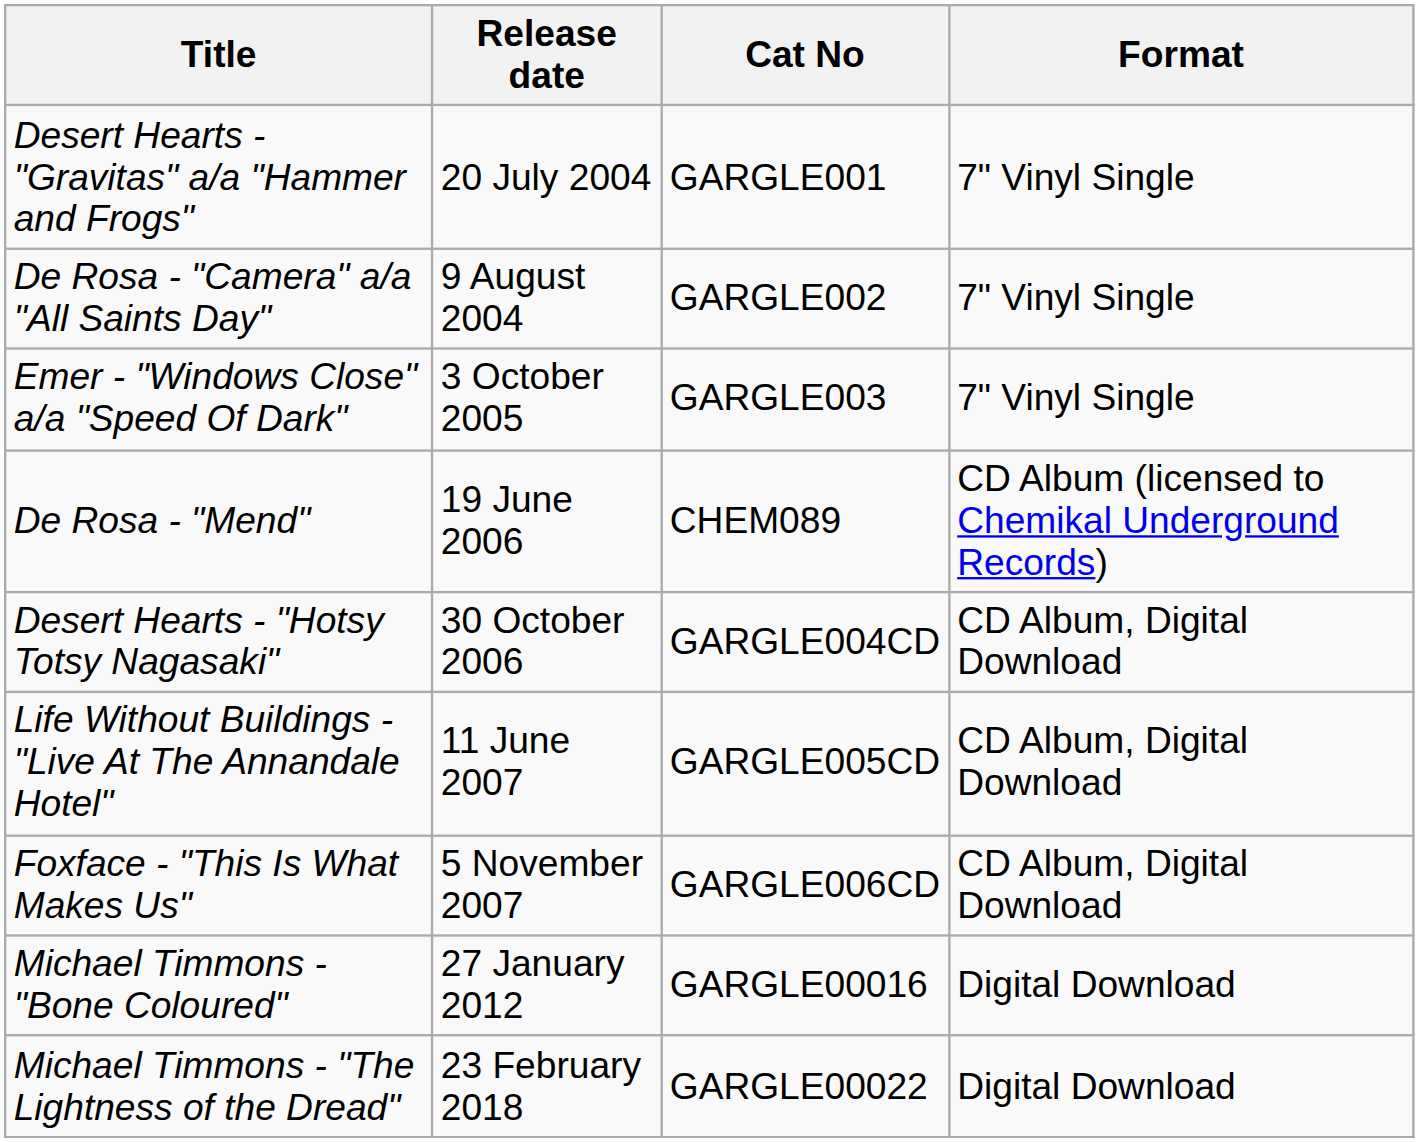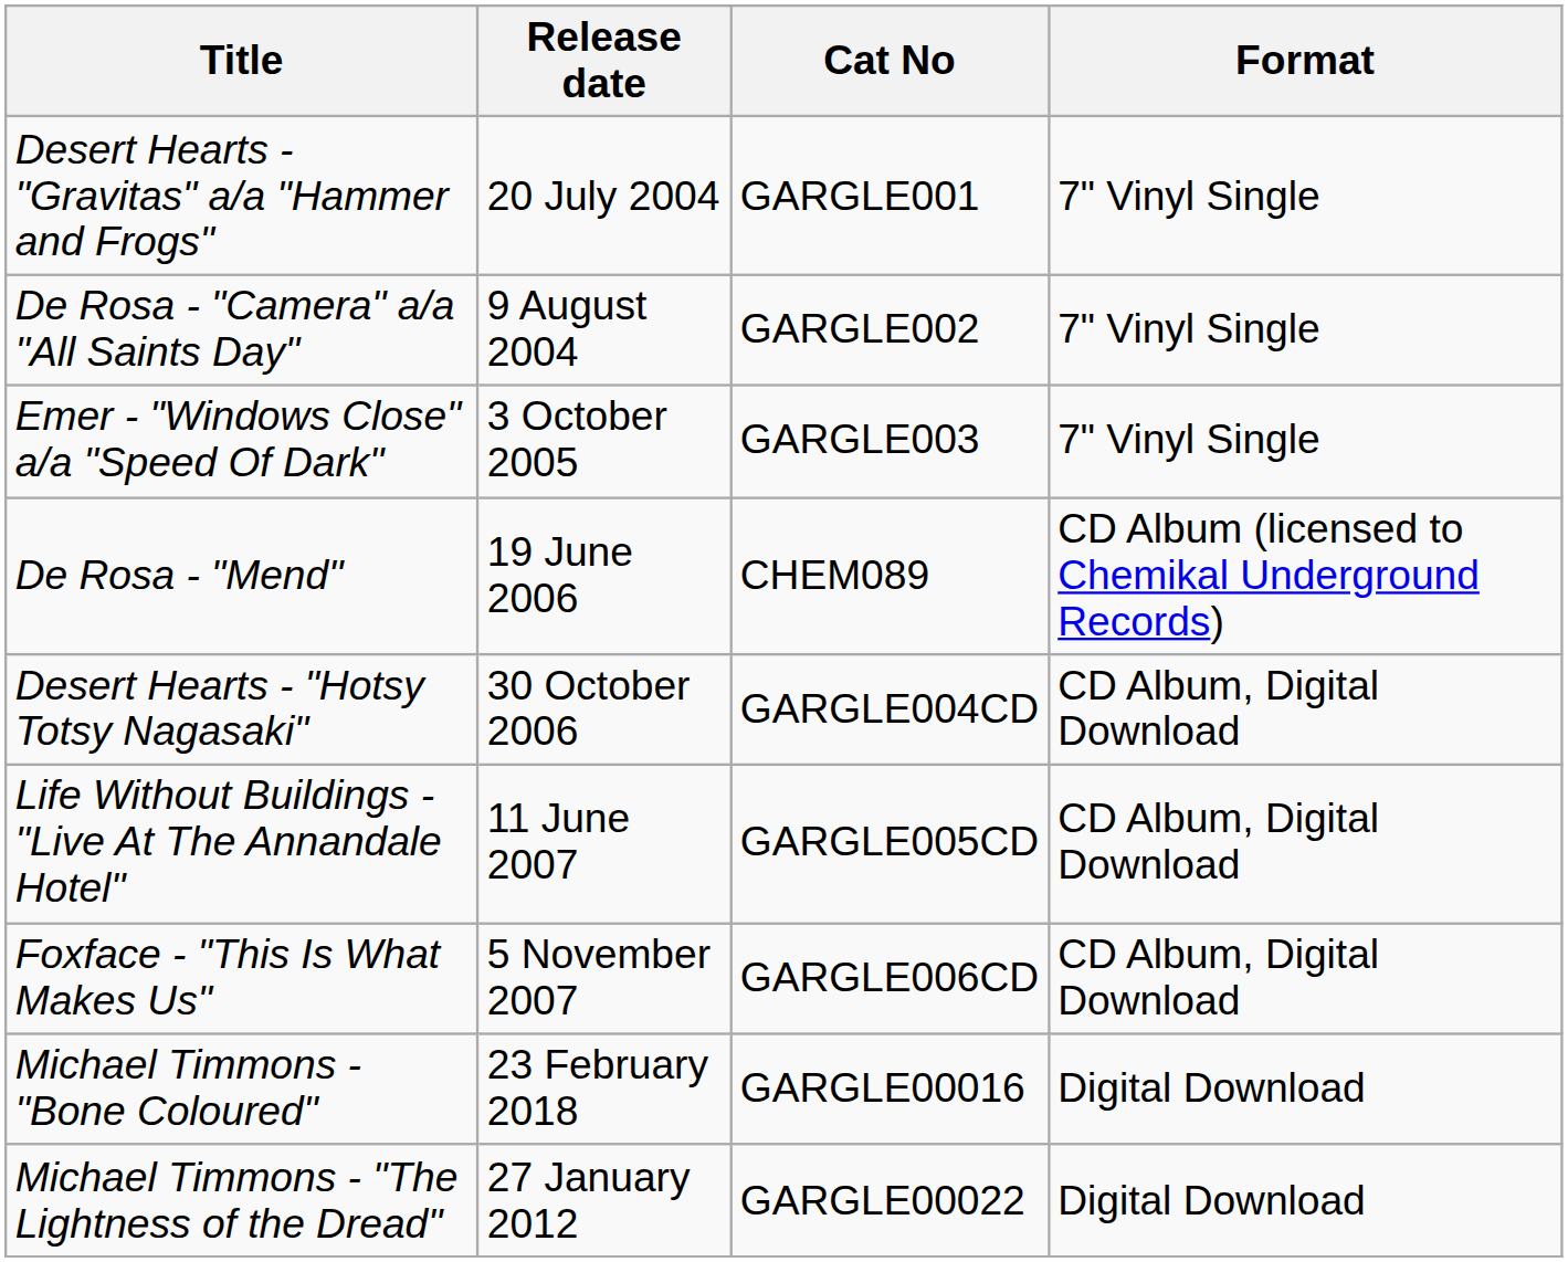 <table class="wikitable">
 <tr>
 <th>Title</th>
 <th>Release date</th>
 <th>Cat No</th>
 <th>Format</th>
 </tr>
 <tr>
 <td><em>Desert Hearts - "Gravitas" a/a "Hammer and Frogs"</em></td>
 <td>20 July 2004</td>
 <td>GARGLE001</td>
 <td>7" Vinyl Single</td>
 </tr>
 <tr>
 <td><em>De Rosa - "Camera" a/a "All Saints Day"</em></td>
 <td>9 August 2004</td>
 <td>GARGLE002</td>
 <td>7" Vinyl Single</td>
 </tr>
 <tr>
 <td><em>Emer - "Windows Close" a/a "Speed Of Dark"</em></td>
 <td>3 October 2005</td>
 <td>GARGLE003</td>
 <td>7" Vinyl Single</td>
 </tr>
 <tr>
 <td><em>De Rosa - "Mend"</em></td>
 <td>19 June 2006</td>
 <td>CHEM089</td>
 <td>CD Album (licensed to <a href='#'>Chemikal Underground Records</a>)</td>
 </tr>
 <tr>
 <td><em>Desert Hearts - "Hotsy Totsy Nagasaki"</em></td>
 <td>30 October 2006</td>
 <td>GARGLE004CD</td>
 <td>CD Album, Digital Download</td>
 </tr>
 <tr>
 <td><em>Life Without Buildings - "Live At The Annandale Hotel"</em></td>
 <td>11 June 2007</td>
 <td>GARGLE005CD</td>
 <td>CD Album, Digital Download</td>
 </tr>
 <tr>
 <td><em>Foxface - "This Is What Makes Us"</em></td>
 <td>5 November 2007</td>
 <td>GARGLE006CD</td>
 <td>CD Album, Digital Download</td>
 </tr>
 <tr>
 <td><em>Michael Timmons - "Bone Coloured"</em></td>
-<td>27 January 2012</td>
+<td>23 February 2018</td>
 <td>GARGLE00016</td>
 <td>Digital Download</td>
 </tr>
 <tr>
 <td><em>Michael Timmons - "The Lightness of the Dread"</em></td>
-<td>23 February 2018</td>
+<td>27 January 2012</td>
 <td>GARGLE00022</td>
 <td>Digital Download</td>
 </tr>
 <tr>
 </tr>
 </table>
